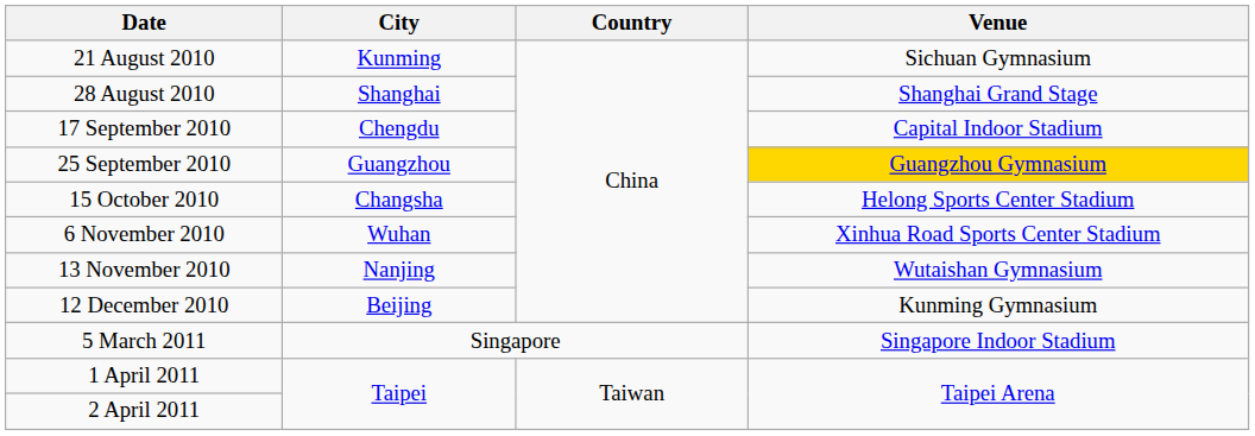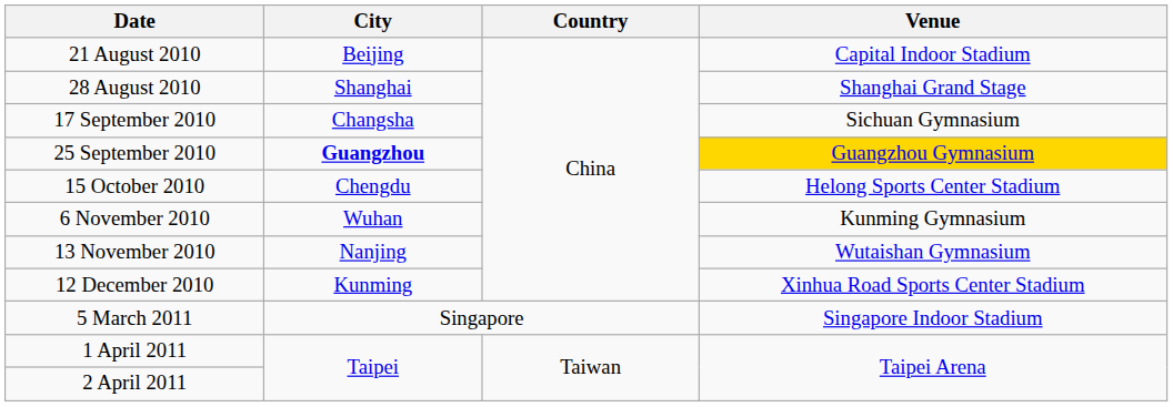 <table class="wikitable plainrowheaders" style="text-align:center;">
 <tr>
 <th scope="col" style="width:12em;">Date</th>
 <th scope="col" style="width:10em;">City</th>
 <th scope="col" style="width:10em;">Country</th>
 <th scope="col" style="width:22em;">Venue</th>
 </tr>
 <tr>
 <td>21 August 2010</td>
-<td><a href='#'>Kunming</a></td>
+<td><a href='#'>Beijing</a></td>
 <td rowspan="8">China</td>
-<td>Sichuan Gymnasium</td>
+<td><a href='#'>Capital Indoor Stadium</a></td>
 </tr>
 <tr>
 <td>28 August 2010</td>
 <td><a href='#'>Shanghai</a></td>
 <td><a href='#'>Shanghai Grand Stage</a></td>
 </tr>
 <tr>
 <td>17 September 2010</td>
-<td><a href='#'>Chengdu</a></td>
-<td><a href='#'>Capital Indoor Stadium</a></td>
+<td><a href='#'>Changsha</a></td>
+<td>Sichuan Gymnasium</td>
 </tr>
 <tr>
 <td>25 September 2010</td>
-<td><a href='#'>Guangzhou</a></td>
+<td><strong><a href='#'>Guangzhou</a></strong></td>
 <td style="background: gold;"><a href='#'>Guangzhou Gymnasium</a></td>
 </tr>
 <tr>
 <td>15 October 2010</td>
-<td><a href='#'>Changsha</a></td>
+<td><a href='#'>Chengdu</a></td>
 <td><a href='#'>Helong Sports Center Stadium</a></td>
 </tr>
 <tr>
 <td>6 November 2010</td>
 <td><a href='#'>Wuhan</a></td>
-<td><a href='#'>Xinhua Road Sports Center Stadium</a></td>
+<td>Kunming Gymnasium</td>
 </tr>
 <tr>
 <td>13 November 2010</td>
 <td><a href='#'>Nanjing</a></td>
 <td><a href='#'>Wutaishan Gymnasium</a></td>
 </tr>
 <tr>
 <td>12 December 2010</td>
-<td><a href='#'>Beijing</a></td>
-<td>Kunming Gymnasium</td>
+<td><a href='#'>Kunming</a></td>
+<td><a href='#'>Xinhua Road Sports Center Stadium</a></td>
 </tr>
 <tr>
 <td>5 March 2011</td>
 <td colspan="2">Singapore</td>
 <td><a href='#'>Singapore Indoor Stadium</a></td>
 </tr>
 <tr>
 <td>1 April 2011</td>
 <td rowspan="2"><a href='#'>Taipei</a></td>
 <td rowspan="2">Taiwan</td>
 <td rowspan="2"><a href='#'>Taipei Arena</a></td>
 </tr>
 <tr>
 <td>2 April 2011</td>
 </tr>
 </table>
